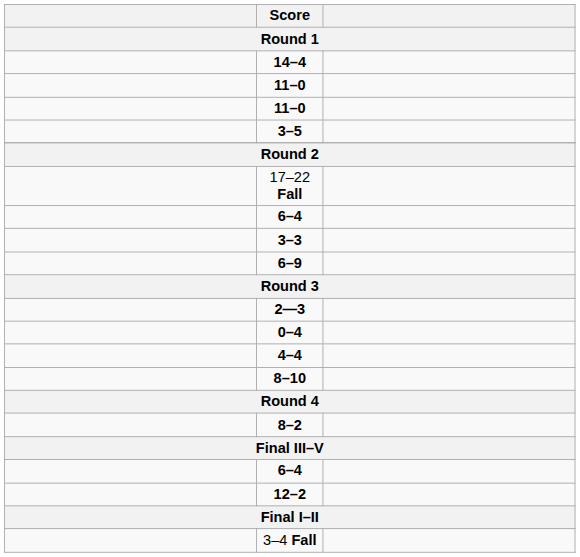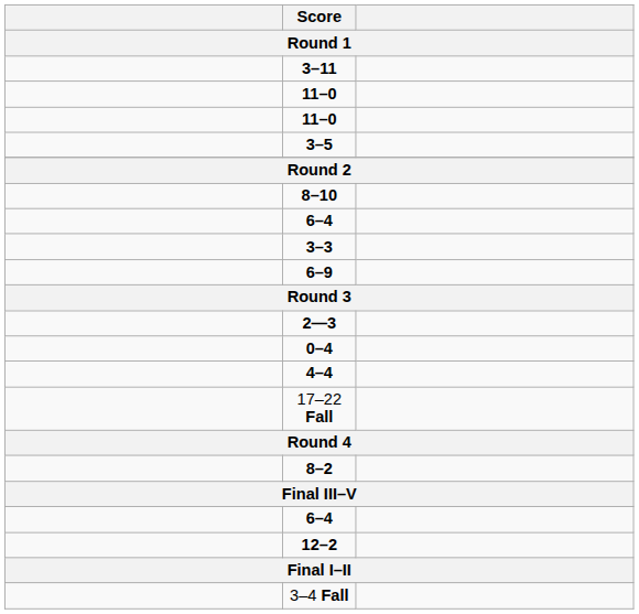 <table class="wikitable" style="text-align: left;">
 <tr>
 <th align="right" width="270"></th>
 <th width="65">Score</th>
 <th align="left" width="270"></th>
 </tr>
 <tr>
 <th colspan="3">Round 1</th>
 </tr>
 <tr>
+<td></td>
+<td align=center><strong>3–11</strong></td>
 <td><strong></strong></td>
-<td align=center><strong>14–4</strong></td>
-<td></td>
 </tr>
 <tr>
 <td><strong></strong></td>
 <td align=center><strong>11–0</strong></td>
 <td></td>
 </tr>
 <tr>
 <td><strong></strong></td>
 <td align=center><strong>11–0</strong></td>
 <td></td>
 </tr>
 <tr>
 <td></td>
 <td align=center><strong>3–5</strong></td>
 <td><strong></strong></td>
 </tr>
 <tr>
 </tr>
 <tr>
 <th colspan="3">Round 2</th>
 </tr>
 <tr>
 <td></td>
-<td align=center>17–22 <strong>Fall</strong></td>
+<td align=center><strong>8–10</strong></td>
 <td><strong></strong></td>
 </tr>
 <tr>
 <td><strong></strong></td>
 <td align=center><strong>6–4</strong></td>
 <td></td>
 </tr>
 <tr>
 <td><strong></strong></td>
 <td align=center><strong>3–3</strong></td>
 <td></td>
 </tr>
 <tr>
 <td></td>
 <td align=center><strong>6–9</strong></td>
 <td><strong></strong></td>
 </tr>
 <tr>
 <th colspan="3">Round 3</th>
 </tr>
 <tr>
 <td></td>
 <td align=center><strong>2—3</strong></td>
 <td><strong></strong></td>
 </tr>
 <tr>
 <td></td>
 <td align=center><strong>0–4</strong></td>
 <td><strong></strong></td>
 </tr>
 <tr>
 <td></td>
 <td align=center><strong>4–4</strong></td>
 <td><strong></strong></td>
 </tr>
 <tr>
 <td></td>
-<td align=center><strong>8–10</strong></td>
+<td align=center>17–22 <strong>Fall</strong></td>
 <td><strong></strong></td>
 </tr>
 <tr>
 <th colspan="3">Round 4</th>
 </tr>
 <tr>
 <td><strong></strong></td>
 <td align=center><strong>8–2</strong></td>
 <td></td>
 </tr>
 <tr>
 <th colspan="3">Final III–V</th>
 </tr>
 <tr>
 <td><strong></strong></td>
 <td align=center><strong>6–4</strong></td>
 <td></td>
 </tr>
 <tr>
 <td><strong></strong></td>
 <td align=center><strong>12–2</strong></td>
 <td></td>
 </tr>
 <tr>
 <th colspan="3">Final I–II</th>
 </tr>
 <tr>
 <td></td>
 <td align=center>3–4 <strong>Fall</strong></td>
 <td><strong></strong></td>
 </tr>
 </table>
